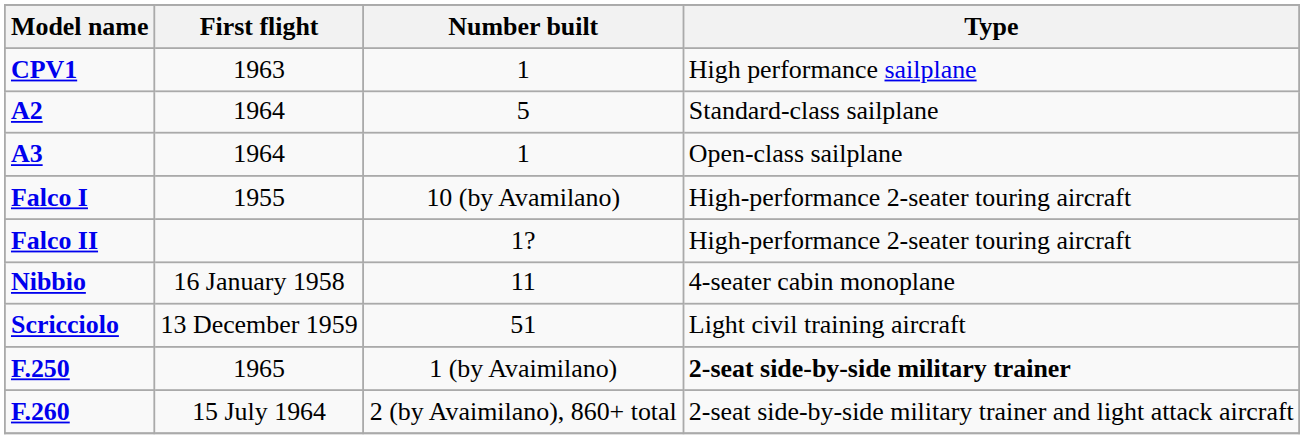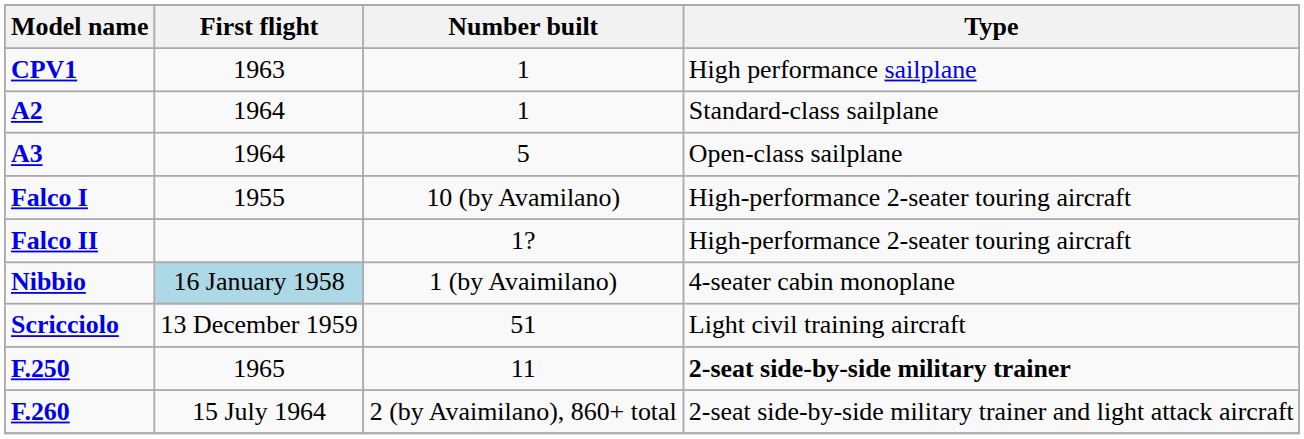 <table class="wikitable" align=center style="font-size:90%;">
 <tr>
 </tr>
 <tr style="background:#efefef;">
 <th>Model name</th>
 <th>First flight</th>
 <th>Number built</th>
 <th>Type</th>
 </tr>
 <tr>
 <td align=left><strong><a href='#'>CPV1</a></strong></td>
 <td align=center>1963</td>
 <td align=center>1</td>
 <td align=left>High performance <a href='#'>sailplane</a></td>
 </tr>
 <tr>
 <td align=left><strong><a href='#'>A2</a></strong></td>
 <td align=center>1964</td>
-<td align=center>5</td>
+<td align=center>1</td>
 <td align=left>Standard-class sailplane</td>
 </tr>
 <tr>
 <td align=left><strong><a href='#'>A3</a></strong></td>
 <td align=center>1964</td>
-<td align=center>1</td>
+<td align=center>5</td>
 <td align=left>Open-class sailplane</td>
 </tr>
 <tr>
 <td align=left><strong><a href='#'>Falco I</a></strong></td>
 <td align=center>1955</td>
 <td align=center>10 (by Avamilano)</td>
 <td align=left>High-performance 2-seater touring aircraft</td>
 </tr>
 <tr>
 <td align=left><strong><a href='#'>Falco II</a></strong></td>
 <td align=center></td>
 <td align=center>1?</td>
 <td align=left>High-performance 2-seater touring aircraft</td>
 </tr>
 <tr>
 <td align=left><strong><a href='#'>Nibbio</a></strong></td>
-<td align=center>16 January 1958</td>
-<td align=center>11</td>
+<td align=center style="background: lightblue;">16 January 1958</td>
+<td align=center>1 (by Avaimilano)</td>
 <td align=left>4-seater cabin monoplane</td>
 </tr>
 <tr>
 <td align=left><strong><a href='#'>Scricciolo</a></strong></td>
 <td align=center>13 December 1959</td>
 <td align=center>51</td>
 <td align=left>Light civil training aircraft</td>
 </tr>
 <tr>
 <td align=left><strong><a href='#'>F.250</a></strong></td>
 <td align=center>1965</td>
-<td align=center>1 (by Avaimilano)</td>
+<td align=center>11</td>
 <td align=left><strong>2-seat side-by-side military trainer</strong></td>
 </tr>
 <tr>
 <td align=left><strong><a href='#'>F.260</a></strong></td>
 <td align=center>15 July 1964</td>
 <td align=center>2 (by Avaimilano), 860+ total</td>
 <td align=left>2-seat side-by-side military trainer and light attack aircraft</td>
 </tr>
 <tr>
 </tr>
 </table>
